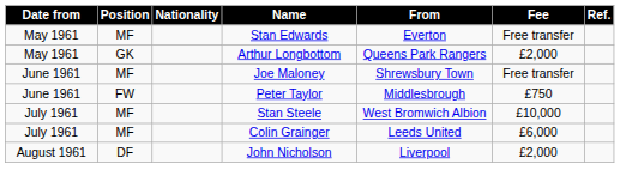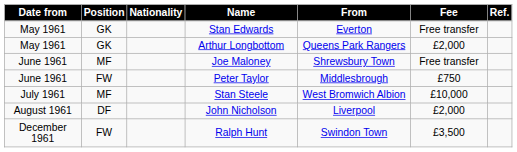 <table class="wikitable" style="text-align:center; font-size:90%; ">
 <tr>
 <th style="background:#000000; color:white; width:100px;">Date from</th>
 <th style="background:#000000; color:white; width:50px;">Position</th>
 <th style="background:#000000; color:white; width:50px;">Nationality</th>
 <th style="background:#000000; color:white; width:150px;">Name</th>
 <th style="background:#000000; color:white; width:150px;">From</th>
 <th style="background:#000000; color:white; width:100px;">Fee</th>
 <th style="background:#000000; color:white; width:25px;">Ref.</th>
 </tr>
 <tr>
 <td>May 1961</td>
-<td>MF</td>
+<td>GK</td>
 <td></td>
 <td><a href='#'>Stan Edwards</a></td>
 <td><a href='#'>Everton</a></td>
 <td>Free transfer</td>
 <td></td>
 </tr>
 <tr>
 <td>May 1961</td>
 <td>GK</td>
 <td></td>
 <td><a href='#'>Arthur Longbottom</a></td>
 <td><a href='#'>Queens Park Rangers</a></td>
 <td>£2,000</td>
 <td></td>
 </tr>
 <tr>
 <td>June 1961</td>
 <td>MF</td>
 <td></td>
 <td><a href='#'>Joe Maloney</a></td>
 <td><a href='#'>Shrewsbury Town</a></td>
 <td>Free transfer</td>
 <td></td>
 </tr>
 <tr>
 <td>June 1961</td>
 <td>FW</td>
 <td></td>
 <td><a href='#'>Peter Taylor</a></td>
 <td><a href='#'>Middlesbrough</a></td>
 <td>£750</td>
 <td></td>
 </tr>
 <tr>
 <td>July 1961</td>
 <td>MF</td>
 <td></td>
 <td><a href='#'>Stan Steele</a></td>
 <td><a href='#'>West Bromwich Albion</a></td>
 <td>£10,000</td>
 <td></td>
 </tr>
 <tr>
-<td>July 1961</td>
-<td>MF</td>
-<td></td>
-<td><a href='#'>Colin Grainger</a></td>
-<td><a href='#'>Leeds United</a></td>
-<td>£6,000</td>
-<td></td>
-</tr>
-<tr>
 <td>August 1961</td>
 <td>DF</td>
 <td></td>
 <td><a href='#'>John Nicholson</a></td>
 <td><a href='#'>Liverpool</a></td>
 <td>£2,000</td>
 <td></td>
 </tr>
+<tr>
+<td>December 1961</td>
+<td>FW</td>
+<td></td>
+<td><a href='#'>Ralph Hunt</a></td>
+<td><a href='#'>Swindon Town</a></td>
+<td>£3,500</td>
+<td></td>
+</tr>
 </table>
